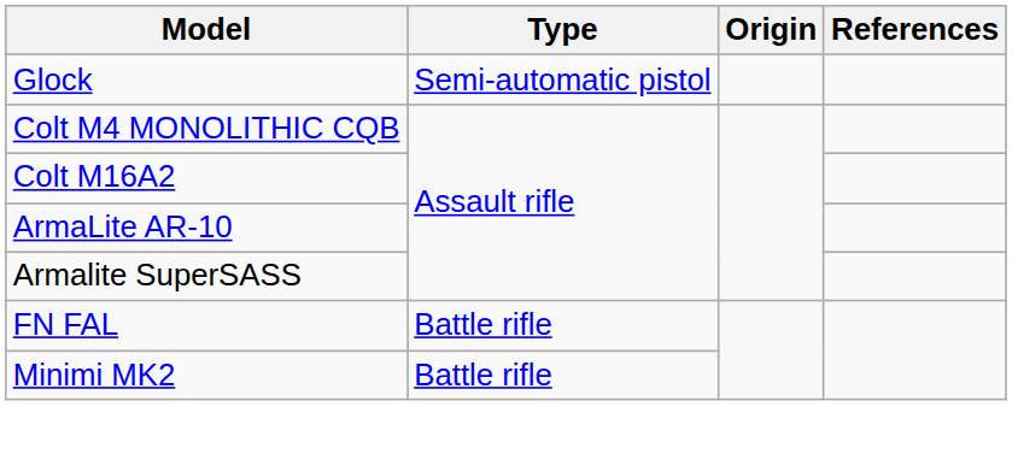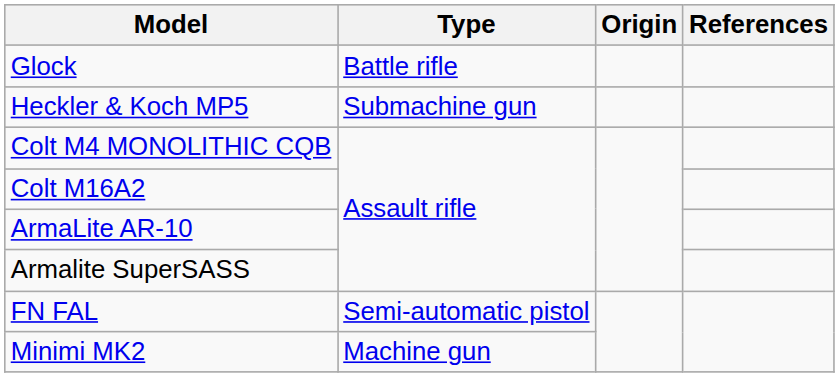 <table class="wikitable">
 <tr>
 <th>Model</th>
 <th>Type</th>
 <th>Origin</th>
 <th>References</th>
 </tr>
 <tr>
 <td><a href='#'>Glock</a></td>
-<td><a href='#'>Semi-automatic pistol</a></td>
+<td><a href='#'>Battle rifle</a></td>
+<td></td>
+<td></td>
+</tr>
+<tr>
+<td><a href='#'>Heckler & Koch MP5</a></td>
+<td><a href='#'>Submachine gun</a></td>
 <td></td>
 <td></td>
 </tr>
 <tr>
 <td><a href='#'>Colt M4 MONOLITHIC CQB</a></td>
 <td rowspan="4"><a href='#'>Assault rifle</a></td>
 <td rowspan="4"></td>
 <td></td>
 </tr>
 <tr>
 <td><a href='#'>Colt M16A2</a></td>
 <td></td>
 </tr>
 <tr>
 <td><a href='#'>ArmaLite AR-10</a></td>
 <td></td>
 </tr>
 <tr>
 <td>Armalite SuperSASS</td>
 <td></td>
 </tr>
 <tr>
 <td><a href='#'>FN FAL</a></td>
-<td><a href='#'>Battle rifle</a></td>
+<td><a href='#'>Semi-automatic pistol</a></td>
 <td rowspan="2"></td>
 <td rowspan="2"></td>
 </tr>
 <tr>
 <td><a href='#'>Minimi MK2</a></td>
-<td><a href='#'>Battle rifle</a></td>
+<td><a href='#'>Machine gun</a></td>
 </tr>
 </table>
